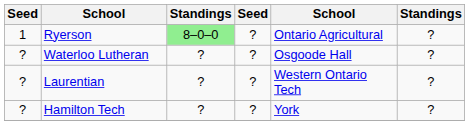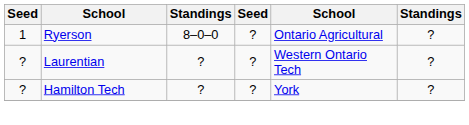 <table class="wikitable">
 <tr>
 <th>Seed</th>
 <th style="width:150px">School</th>
 <th>Standings</th>
 <th>Seed</th>
 <th style="width:150px">School</th>
 <th>Standings</th>
 </tr>
 <tr>
 <td align=center>1</td>
 <td><a href='#'>Ryerson</a></td>
-<td align=center style="background: lightgreen;">8–0–0</td>
+<td align=center>8–0–0</td>
 <td align=center>?</td>
 <td><a href='#'>Ontario Agricultural</a></td>
-<td align=center>?</td>
-</tr>
-<tr>
-<td align=center>?</td>
-<td><a href='#'>Waterloo Lutheran</a></td>
-<td align=center>?</td>
-<td align=center>?</td>
-<td><a href='#'>Osgoode Hall</a></td>
 <td align=center>?</td>
 </tr>
 <tr>
 <td align=center>?</td>
 <td><a href='#'>Laurentian</a></td>
 <td align=center>?</td>
 <td align=center>?</td>
 <td><a href='#'>Western Ontario Tech</a></td>
 <td align=center>?</td>
 </tr>
 <tr>
 <td align=center>?</td>
 <td><a href='#'>Hamilton Tech</a></td>
 <td align=center>?</td>
 <td align=center>?</td>
 <td><a href='#'>York</a></td>
 <td align=center>?</td>
 </tr>
 <tr>
 </tr>
 </table>
